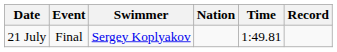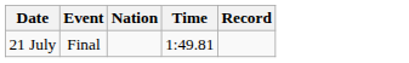 <table class="wikitable sortable" style="text-align:center" style=text-align:center>
 <tr>
 <th>Date</th>
 <th>Event</th>
-<th>Swimmer</th>
 <th>Nation</th>
 <th>Time</th>
 <th>Record</th>
 </tr>
 <tr>
 <td>21 July</td>
 <td>Final</td>
-<td align=left><a href='#'>Sergey Koplyakov</a></td>
 <td align=left></td>
 <td>1:49.81</td>
 <td></td>
 </tr>
 </table>
